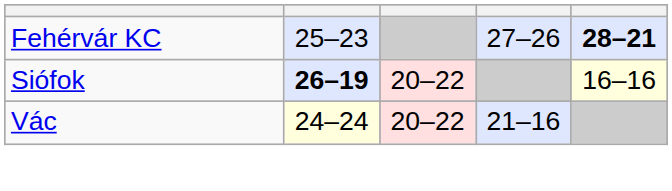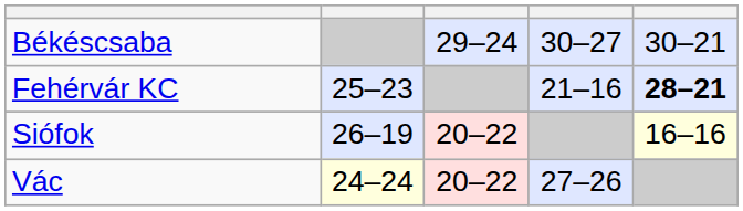 <table class="wikitable" style="text-align: center;" width="400">
 <tr>
 <th width=200></th>
 <th width=60></th>
 <th width=60></th>
 <th width=60></th>
 <th width=60></th>
 </tr>
 <tr>
+<td style="text-align: left;"><a href='#'>Békéscsaba</a></td>
+<td bgcolor=#CCCCCC> </td>
+<td bgcolor=#DFE7FF>29–24</td>
+<td bgcolor=#DFE7FF>30–27</td>
+<td bgcolor=#DFE7FF>30–21</td>
+</tr>
+<tr>
 <td style="text-align: left;"><a href='#'>Fehérvár KC</a></td>
 <td bgcolor=#DFE7FF>25–23</td>
 <td bgcolor=#CCCCCC> </td>
-<td bgcolor=#DFE7FF>27–26</td>
+<td bgcolor=#DFE7FF>21–16</td>
 <td bgcolor=#DFE7FF><strong>28–21</strong></td>
 </tr>
 <tr>
 <td style="text-align: left;"><a href='#'>Siófok</a></td>
-<td bgcolor=#DFE7FF><strong>26–19</strong></td>
+<td bgcolor=#DFE7FF>26–19</td>
 <td bgcolor=#FFDFDF>20–22</td>
 <td bgcolor=#CCCCCC> </td>
 <td bgcolor=#FFFFDD>16–16</td>
 </tr>
 <tr>
 <td style="text-align: left;"><a href='#'>Vác</a></td>
 <td bgcolor=#FFFFDD>24–24</td>
 <td bgcolor=#FFDFDF>20–22</td>
-<td bgcolor=#DFE7FF>21–16</td>
+<td bgcolor=#DFE7FF>27–26</td>
 <td bgcolor=#CCCCCC> </td>
 </tr>
 </table>
